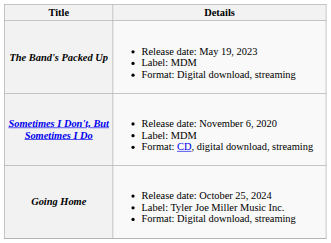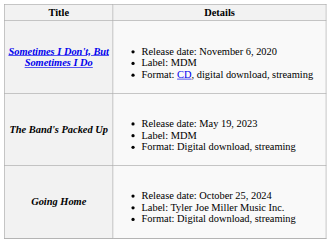 <table class="wikitable plainrowheaders">
 <tr>
 <th style="width:10em;">Title</th>
 <th style="width:20em;">Details</th>
 </tr>
 <tr>
+<th scope="row"><em><a href='#'>Sometimes I Don't, But Sometimes I Do</a></em></th>
+<td><br><ul><li>Release date: November 6, 2020</li><li>Label: MDM</li><li>Format: <a href='#'>CD</a>, digital download, streaming</li></ul></td>
+</tr>
+<tr>
 <th scope="row"><em>The Band's Packed Up</em></th>
 <td><br><ul><li>Release date: May 19, 2023</li><li>Label: MDM</li><li>Format: Digital download, streaming</li></ul></td>
-</tr>
-<tr>
-<th scope="row"><em><a href='#'>Sometimes I Don't, But Sometimes I Do</a></em></th>
-<td><br><ul><li>Release date: November 6, 2020</li><li>Label: MDM</li><li>Format: <a href='#'>CD</a>, digital download, streaming</li></ul></td>
 </tr>
 <tr>
 <th scope="row"><em>Going Home</em></th>
 <td><br><ul><li>Release date: October 25, 2024</li><li>Label: Tyler Joe Miller Music Inc.</li><li>Format: Digital download, streaming</li></ul></td>
 </tr>
 <tr>
 </tr>
 </table>
